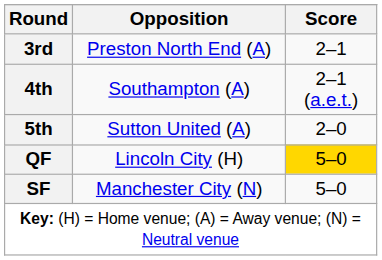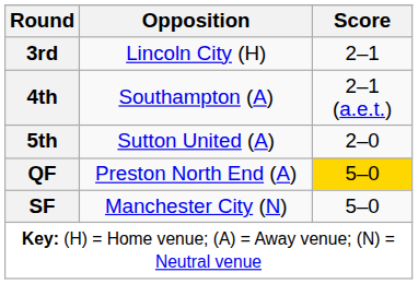 <table class="wikitable plainrowheaders" style="text-align:center;margin:0">
 <tr>
 </tr>
 <tr>
 <th scope="col" style="width:25px">Round</th>
 <th scope="col" style="width:175px">Opposition</th>
 <th scope="col" style="width:70px">Score</th>
 </tr>
 <tr>
 <th scope=row style="text-align:center">3rd</th>
-<td><a href='#'>Preston North End</a> (<a href='#'>A</a>)</td>
+<td><a href='#'>Lincoln City</a> (H)</td>
 <td>2–1</td>
 </tr>
 <tr>
 <th scope=row style="text-align:center">4th</th>
 <td><a href='#'>Southampton</a> (<a href='#'>A</a>)</td>
 <td>2–1 (<a href='#'>a.e.t.</a>)</td>
 </tr>
 <tr>
 <th scope=row style="text-align:center">5th</th>
 <td><a href='#'>Sutton United</a> (<a href='#'>A</a>)</td>
 <td>2–0</td>
 </tr>
 <tr>
 <th scope=row style="text-align:center">QF</th>
-<td><a href='#'>Lincoln City</a> (H)</td>
+<td><a href='#'>Preston North End</a> (<a href='#'>A</a>)</td>
 <td style="background: gold;">5–0</td>
 </tr>
 <tr>
 <th scope=row style="text-align:center">SF</th>
 <td><a href='#'>Manchester City</a> (<a href='#'>N</a>)</td>
 <td>5–0</td>
 </tr>
 <tr>
 <td colspan="3" style="background:white;"><small><strong>Key:</strong> (H) = Home venue; (A) = Away venue; (N) = <a href='#'>Neutral venue</a></small></td>
 </tr>
 </table>
